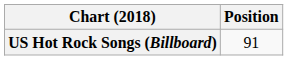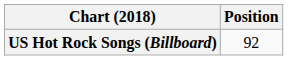 <table class="wikitable sortable plainrowheaders" style="text-align:center;">
 <tr>
 <th>Chart (2018)</th>
 <th>Position</th>
 </tr>
 <tr>
 <th scope="row">US Hot Rock Songs (<em>Billboard</em>)</th>
-<td>91</td>
+<td>92</td>
 </tr>
 </table>
